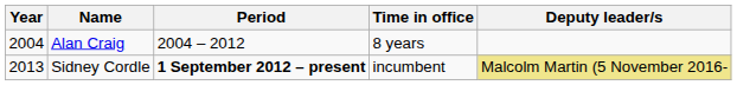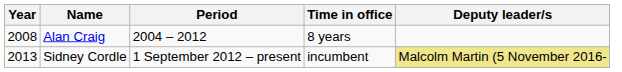 <table class="wikitable sortable">
 <tr>
 <th>Year</th>
 <th>Name</th>
 <th class="unsortable">Period</th>
 <th>Time in office</th>
 <th>Deputy leader/s</th>
 </tr>
 <tr>
-<td>2004</td>
+<td>2008</td>
 <td><a href='#'>Alan Craig</a></td>
 <td>2004 – 2012</td>
 <td>8 years</td>
 <td></td>
 </tr>
 <tr>
 <td>2013</td>
 <td>Sidney Cordle</td>
-<td><strong>1 September 2012 – present</strong></td>
+<td>1 September 2012 – present</td>
 <td>incumbent</td>
 <td style="background: khaki;">Malcolm Martin (5 November 2016-</td>
 </tr>
 </table>
